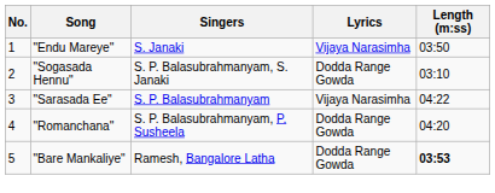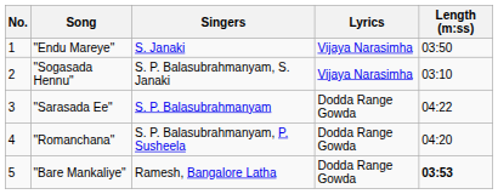 <table class="wikitable" style="font-size:95%;">
 <tr>
 <th>No.</th>
 <th>Song</th>
 <th>Singers</th>
 <th>Lyrics</th>
 <th>Length (m:ss)</th>
 </tr>
 <tr>
 <td>1</td>
 <td>"Endu Mareye"</td>
 <td><a href='#'>S. Janaki</a></td>
 <td><a href='#'>Vijaya Narasimha</a></td>
 <td>03:50</td>
 </tr>
 <tr>
 <td>2</td>
 <td>"Sogasada Hennu"</td>
 <td>S. P. Balasubrahmanyam, S. Janaki</td>
-<td>Dodda Range Gowda</td>
+<td><a href='#'>Vijaya Narasimha</a></td>
 <td>03:10</td>
 </tr>
 <tr>
 <td>3</td>
 <td>"Sarasada Ee"</td>
 <td><a href='#'>S. P. Balasubrahmanyam</a></td>
-<td>Vijaya Narasimha</td>
+<td>Dodda Range Gowda</td>
 <td>04:22</td>
 </tr>
 <tr>
 <td>4</td>
 <td>"Romanchana"</td>
 <td>S. P. Balasubrahmanyam, <a href='#'>P. Susheela</a></td>
 <td>Dodda Range Gowda</td>
 <td>04:20</td>
 </tr>
 <tr>
 <td>5</td>
 <td>"Bare Mankaliye"</td>
 <td>Ramesh, <a href='#'>Bangalore Latha</a></td>
 <td>Dodda Range Gowda</td>
 <td><strong>03:53</strong></td>
 </tr>
 </table>
